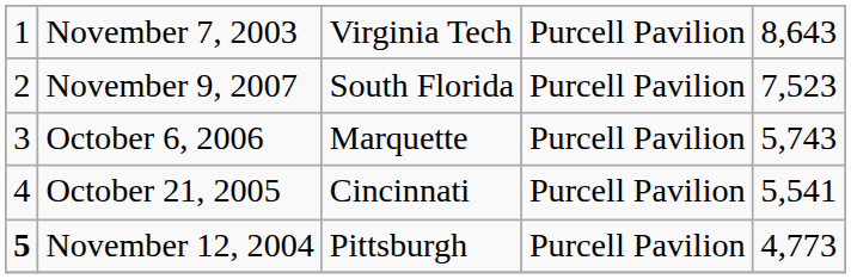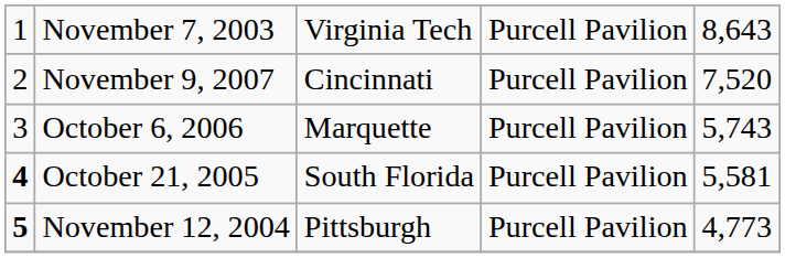 <table class="wikitable">
 <tr>
 <td>1</td>
 <td>November 7, 2003</td>
 <td>Virginia Tech</td>
 <td>Purcell Pavilion</td>
 <td>8,643</td>
 </tr>
 <tr>
 <td>2</td>
 <td>November 9, 2007</td>
-<td>South Florida</td>
+<td>Cincinnati</td>
 <td>Purcell Pavilion</td>
-<td>7,523</td>
+<td>7,520</td>
 </tr>
 <tr>
 <td>3</td>
 <td>October 6, 2006</td>
 <td>Marquette</td>
 <td>Purcell Pavilion</td>
 <td>5,743</td>
 </tr>
 <tr>
-<td>4</td>
+<td><strong>4</strong></td>
 <td>October 21, 2005</td>
-<td>Cincinnati</td>
+<td>South Florida</td>
 <td>Purcell Pavilion</td>
-<td>5,541</td>
+<td>5,581</td>
 </tr>
 <tr>
 <td><strong>5</strong></td>
 <td>November 12, 2004</td>
 <td>Pittsburgh</td>
 <td>Purcell Pavilion</td>
 <td>4,773</td>
 </tr>
 <tr>
 </tr>
 </table>
